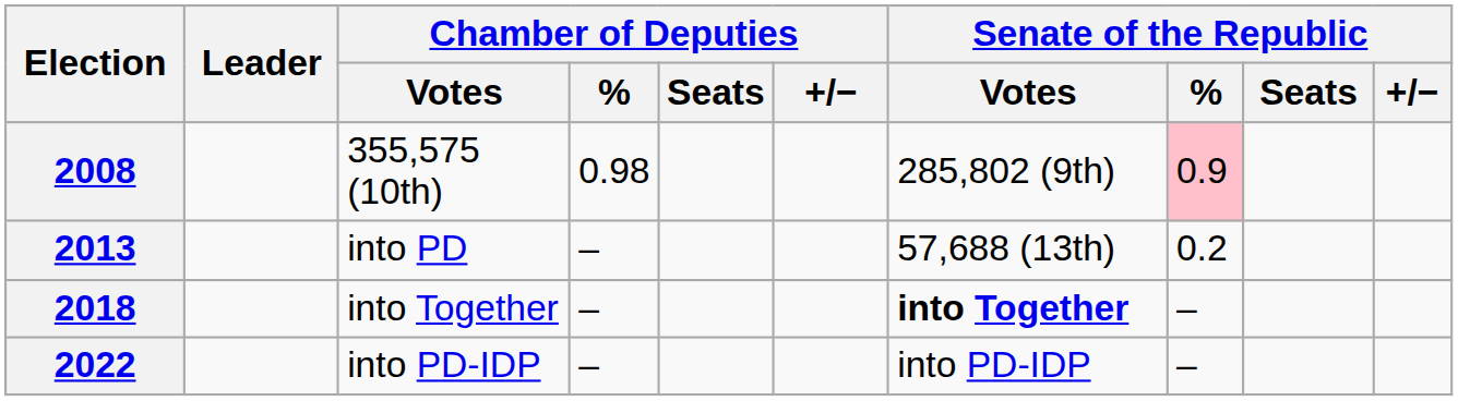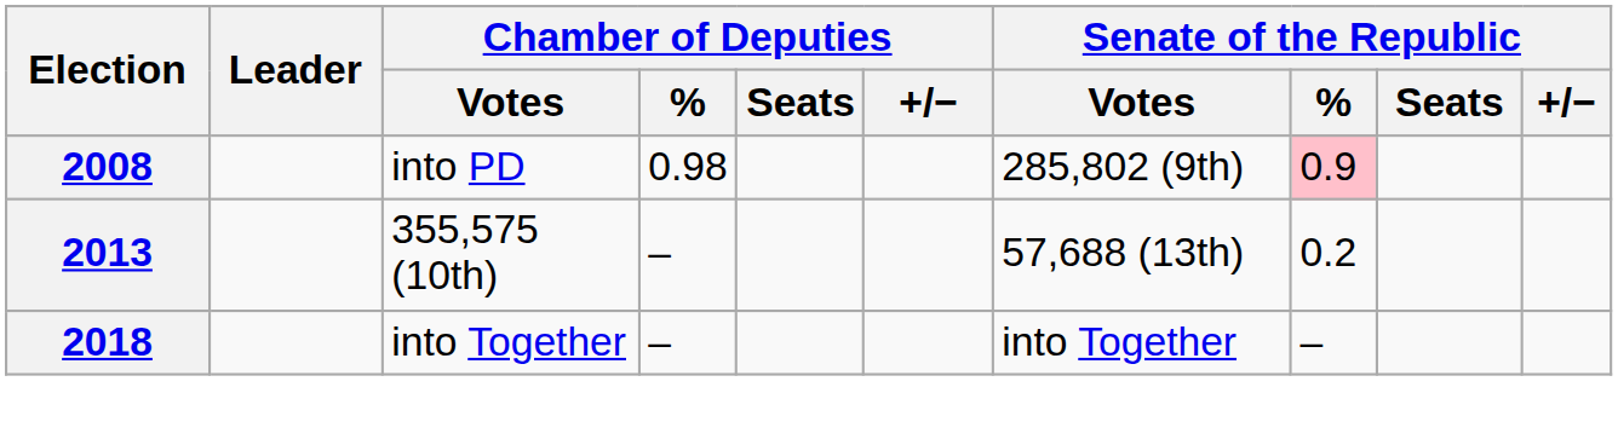 <table class="wikitable" style="width:50%; border:1px #aaf solid;">
 <tr>
 <th rowspan="2">Election</th>
 <th rowspan="2">Leader</th>
 <th colspan="4"><a href='#'>Chamber of Deputies</a></th>
 <th colspan="4"><a href='#'>Senate of the Republic</a></th>
 </tr>
 <tr>
 <th style="width:16%;">Votes</th>
 <th width=6%>%</th>
 <th width=1%>Seats</th>
 <th width=8%>+/−</th>
 <th>Votes</th>
 <th>%</th>
 <th>Seats</th>
 <th>+/−</th>
 </tr>
 <tr>
 <th><a href='#'>2008</a></th>
 <td></td>
-<td>355,575 (10th)</td>
+<td>into <a href='#'>PD</a></td>
 <td>0.98</td>
 <td></td>
 <td></td>
 <td>285,802 (9th)</td>
 <td style="background: pink;">0.9</td>
 <td></td>
 <td></td>
 </tr>
 <tr>
 <th><a href='#'>2013</a></th>
 <td></td>
-<td>into <a href='#'>PD</a></td>
+<td>355,575 (10th)</td>
 <td>–</td>
 <td></td>
 <td></td>
 <td>57,688 (13th)</td>
 <td>0.2</td>
 <td></td>
 <td></td>
 </tr>
 <tr>
 <th><a href='#'>2018</a></th>
 <td></td>
 <td>into <a href='#'>Together</a></td>
 <td>–</td>
 <td></td>
 <td></td>
-<td><strong>into <a href='#'>Together</a></strong></td>
-<td>–</td>
-<td></td>
-<td></td>
-</tr>
-<tr>
-<th><a href='#'>2022</a></th>
-<td></td>
-<td>into <a href='#'>PD-IDP</a></td>
-<td>–</td>
-<td></td>
-<td></td>
-<td>into <a href='#'>PD-IDP</a></td>
+<td>into <a href='#'>Together</a></td>
 <td>–</td>
 <td></td>
 <td></td>
 </tr>
 </table>
